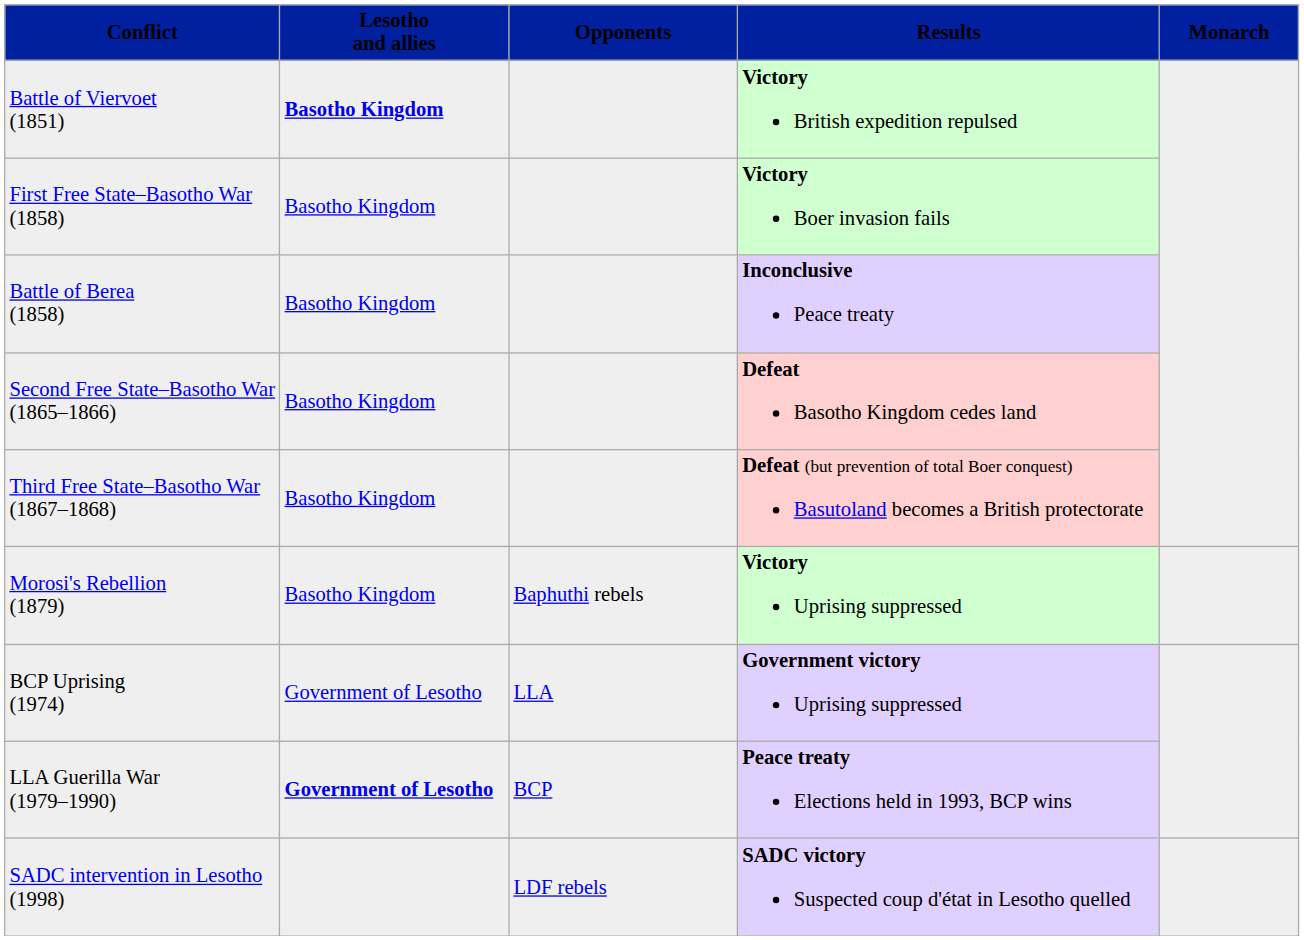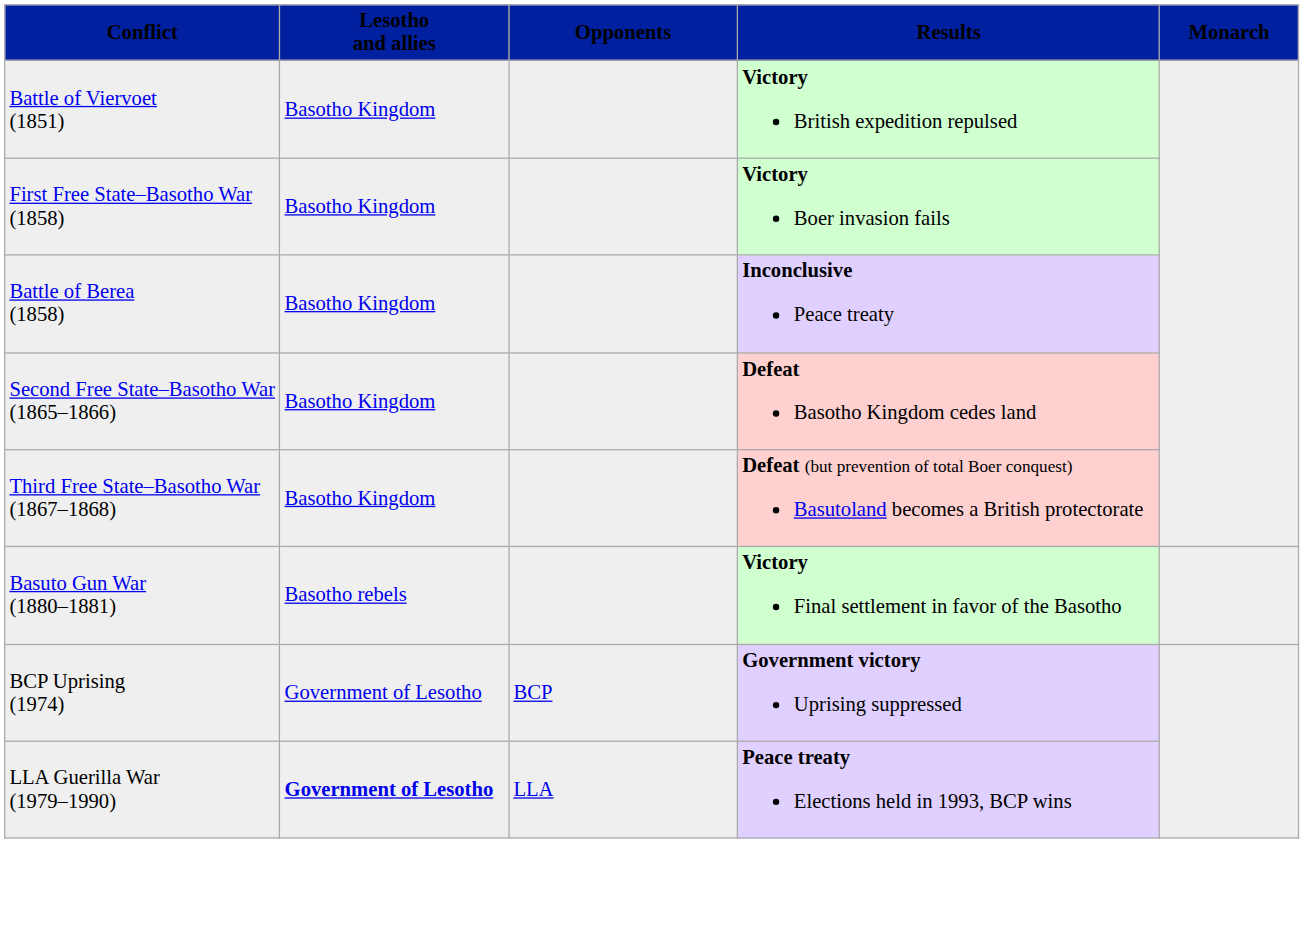 <table class="wikitable">
 <tr>
 <th style="background:#00209f" rowspan="1" width=><span>Conflict</span></th>
 <th style="background:#00209f" rowspan="1" width=170px><span>Lesotho <br> and allies</span></th>
 <th style="background:#00209f" rowspan="1" width=170px><span>Opponents</span></th>
 <th style="background:#00209f" rowspan="1" width=320px><span>Results</span></th>
 <th style="background:#00209f" rowspan="1" width=100px><span>Monarch</span></th>
 </tr>
 <tr>
 <td style="background:#efefef"><a href='#'>Battle of Viervoet</a> <br> (1851)</td>
-<td style="background:#efefef"><strong><a href='#'>Basotho Kingdom</a></strong></td>
+<td style="background:#efefef"><a href='#'>Basotho Kingdom</a></td>
 <td style="background:#efefef"></td>
 <td style="background:#D0FFD0"><strong>Victory</strong><br><ul><li>British expedition repulsed</li></ul></td>
 <td style="background:#efefef" rowspan=5></td>
 </tr>
 <tr>
 <td style="background:#efefef"><a href='#'>First Free State–Basotho War</a> <br> (1858)</td>
 <td style="background:#efefef"><a href='#'>Basotho Kingdom</a></td>
 <td style="background:#efefef"></td>
 <td style="background:#D0FFD0"><strong>Victory</strong><br><ul><li>Boer invasion fails</li></ul></td>
 </tr>
 <tr>
 <td style="background:#efefef"><a href='#'>Battle of Berea</a> <br> (1858)</td>
 <td style="background:#efefef"><a href='#'>Basotho Kingdom</a></td>
 <td style="background:#efefef"></td>
 <td style="background:#E0D0FF"><strong>Inconclusive</strong><br><ul><li>Peace treaty</li></ul></td>
 </tr>
 <tr>
 <td style="background:#efefef"><a href='#'>Second Free State–Basotho War</a> <br> (1865–1866)</td>
 <td style="background:#efefef"><a href='#'>Basotho Kingdom</a></td>
 <td style="background:#efefef"><br></td>
 <td style="background:#FFD0D0"><strong>Defeat</strong><br><ul><li>Basotho Kingdom cedes land</li></ul></td>
 </tr>
 <tr>
 <td style="background:#efefef"><a href='#'>Third Free State–Basotho War</a> <br> (1867–1868)</td>
 <td style="background:#efefef"><a href='#'>Basotho Kingdom</a></td>
 <td style="background:#efefef"></td>
 <td style="background:#FFD0D0"><strong>Defeat</strong> <small>(but prevention of total Boer conquest)</small><br><ul><li><a href='#'>Basutoland</a> becomes a British protectorate</li></ul></td>
 </tr>
 <tr>
-<td style="background:#efefef"><a href='#'>Morosi's Rebellion</a> <br> (1879)</td>
-<td style="background:#efefef"><a href='#'>Basotho Kingdom</a> <br> </td>
-<td style="background:#efefef"><a href='#'>Baphuthi</a> rebels</td>
-<td style="background:#D0FFD0"><strong>Victory</strong><br><ul><li>Uprising suppressed</li></ul></td>
+<td style="background:#efefef"><a href='#'>Basuto Gun War</a> <br> (1880–1881)</td>
+<td style="background:#efefef"><a href='#'>Basotho rebels</a></td>
+<td style="background:#efefef"></td>
+<td style="background:#D0FFD0"><strong>Victory</strong><br><ul><li>Final settlement in favor of the Basotho</li></ul></td>
 <td style="background:#efefef" rowspan=1></td>
 </tr>
 <tr>
 <td style="background:#efefef">BCP Uprising<br>(1974)</td>
 <td style="background:#efefef"> <a href='#'>Government of Lesotho</a></td>
-<td style="background:#efefef"> <a href='#'>LLA</a></td>
+<td style="background:#efefef"> <a href='#'>BCP</a></td>
 <td style="background:#E0D0FF"><strong>Government victory</strong><br><ul><li>Uprising suppressed</li></ul></td>
 <td style="background:#efefef" rowspan=2></td>
 </tr>
 <tr>
 <td style="background:#efefef">LLA Guerilla War<br>(1979–1990)</td>
 <td style="background:#efefef"><strong> <a href='#'>Government of Lesotho</a></strong></td>
-<td style="background:#efefef"> <a href='#'>BCP</a></td>
+<td style="background:#efefef"> <a href='#'>LLA</a></td>
 <td style="background:#E0D0FF"><strong>Peace treaty</strong><br><ul><li>Elections held in 1993, BCP wins</li></ul></td>
 </tr>
-<tr>
-<td style="background:#efefef"><a href='#'>SADC intervention in Lesotho</a><br>(1998)</td>
-<td style="background:#efefef"><br></td>
-<td style="background:#efefef"> <a href='#'>LDF rebels</a></td>
-<td style="background:#E0D0FF"><strong>SADC victory</strong><br><ul><li>Suspected coup d'état in Lesotho quelled</li></ul></td>
-<td style="background:#efefef" rowspan=1></td>
-</tr>
 </table>
